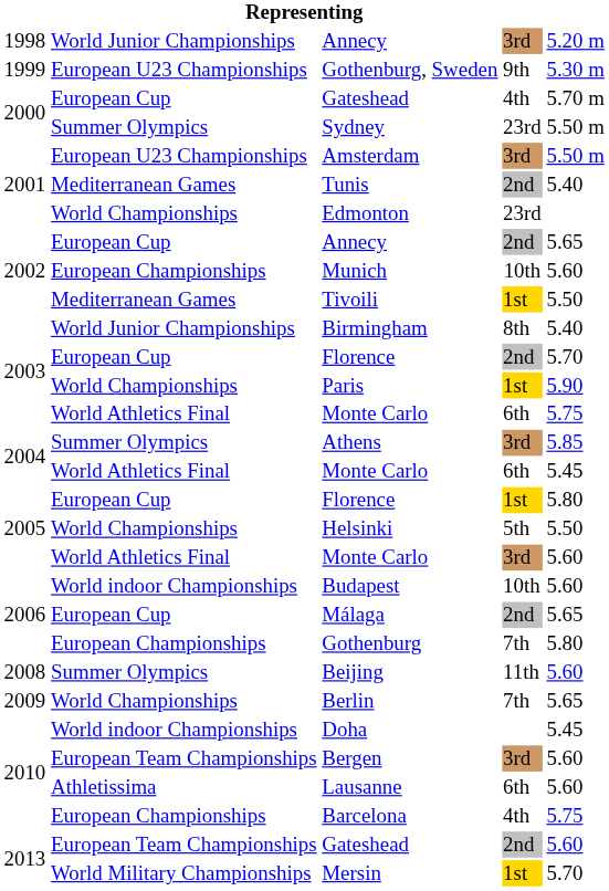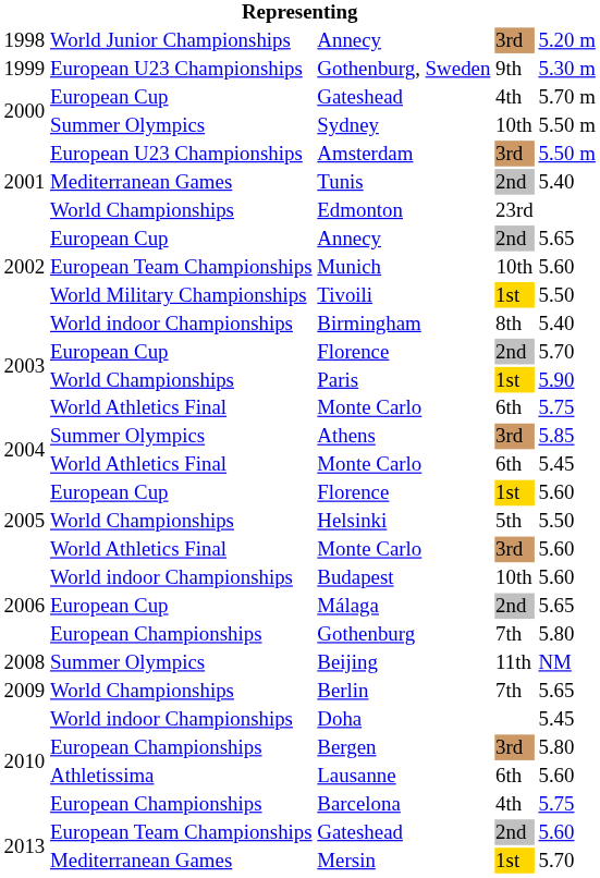 <table>
 <tr>
 <th colspan="6">Representing </th>
 </tr>
 <tr>
 <td>1998</td>
 <td align=left><a href='#'>World Junior Championships</a></td>
 <td align=left> <a href='#'>Annecy</a></td>
 <td bgcolor=cc9966>3rd</td>
 <td><a href='#'>5.20 m</a></td>
 </tr>
 <tr>
 <td>1999</td>
 <td><a href='#'>European U23 Championships</a></td>
 <td><a href='#'>Gothenburg</a>, <a href='#'>Sweden</a></td>
 <td>9th</td>
 <td><a href='#'>5.30 m</a></td>
 </tr>
 <tr>
 <td rowspan=2>2000</td>
 <td align=left><a href='#'>European Cup</a></td>
 <td align=left> <a href='#'>Gateshead</a></td>
 <td>4th</td>
 <td>5.70 m</td>
 </tr>
 <tr>
 <td align=left><a href='#'>Summer Olympics</a></td>
 <td align=left> <a href='#'>Sydney</a></td>
-<td>23rd</td>
+<td>10th</td>
 <td>5.50 m</td>
 </tr>
 <tr>
 <td rowspan=3>2001</td>
 <td align=left><a href='#'>European U23 Championships</a></td>
 <td align=left> <a href='#'>Amsterdam</a></td>
 <td bgcolor=cc9966>3rd</td>
 <td><a href='#'>5.50 m</a></td>
 </tr>
 <tr>
 <td align=left><a href='#'>Mediterranean Games</a></td>
 <td align=left> <a href='#'>Tunis</a></td>
 <td bgcolor=silver>2nd</td>
 <td>5.40 </td>
 </tr>
 <tr>
 <td align=left><a href='#'>World Championships</a></td>
 <td align=left> <a href='#'>Edmonton</a></td>
 <td>23rd</td>
 <td></td>
 </tr>
 <tr>
 <td rowspan=3>2002</td>
 <td align=left><a href='#'>European Cup</a></td>
 <td align=left> <a href='#'>Annecy</a></td>
 <td bgcolor=silver>2nd</td>
 <td>5.65</td>
 </tr>
 <tr>
-<td align=left><a href='#'>European Championships</a></td>
+<td align=left><a href='#'>European Team Championships</a></td>
 <td align=left> <a href='#'>Munich</a></td>
 <td align="center">10th</td>
 <td>5.60</td>
 </tr>
 <tr>
-<td align=left><a href='#'>Mediterranean Games</a></td>
+<td align=left><a href='#'>World Military Championships</a></td>
 <td align=left> <a href='#'>Tivoili</a></td>
 <td bgcolor=gold>1st</td>
 <td>5.50 </td>
 </tr>
 <tr>
 <td rowspan=4>2003</td>
-<td align=left><a href='#'>World Junior Championships</a></td>
+<td align=left><a href='#'>World indoor Championships</a></td>
 <td align=left> <a href='#'>Birmingham</a></td>
 <td>8th</td>
 <td>5.40</td>
 </tr>
 <tr>
 <td align=left><a href='#'>European Cup</a></td>
 <td align=left> <a href='#'>Florence</a></td>
 <td bgcolor=silver>2nd</td>
 <td>5.70</td>
 </tr>
 <tr>
 <td align=left><a href='#'>World Championships</a></td>
 <td align=left> <a href='#'>Paris</a></td>
 <td bgcolor=gold>1st</td>
 <td><a href='#'>5.90</a>  </td>
 </tr>
 <tr>
 <td align=left><a href='#'>World Athletics Final</a></td>
 <td align=left> <a href='#'>Monte Carlo</a></td>
 <td>6th</td>
 <td><a href='#'>5.75</a>  </td>
 </tr>
 <tr>
 <td rowspan=2>2004</td>
 <td align=left><a href='#'>Summer Olympics</a></td>
 <td align=left> <a href='#'>Athens</a></td>
 <td bgcolor=cc9966>3rd</td>
 <td><a href='#'>5.85</a> </td>
 </tr>
 <tr>
 <td align=left><a href='#'>World Athletics Final</a></td>
 <td align=left> <a href='#'>Monte Carlo</a></td>
 <td>6th</td>
 <td>5.45 </td>
 </tr>
 <tr>
 <td rowspan=3>2005</td>
 <td align=left><a href='#'>European Cup</a></td>
 <td align=left> <a href='#'>Florence</a></td>
 <td bgcolor=gold>1st</td>
-<td>5.80</td>
+<td>5.60</td>
 </tr>
 <tr>
 <td align=left><a href='#'>World Championships</a></td>
 <td align=left> <a href='#'>Helsinki</a></td>
 <td>5th</td>
 <td>5.50</td>
 </tr>
 <tr>
 <td align=left><a href='#'>World Athletics Final</a></td>
 <td align=left> <a href='#'>Monte Carlo</a></td>
 <td bgcolor=cc9966>3rd</td>
 <td>5.60</td>
 </tr>
 <tr>
 <td rowspan=3>2006</td>
 <td align=left><a href='#'>World indoor Championships</a></td>
 <td align=left> <a href='#'>Budapest</a></td>
 <td>10th</td>
 <td>5.60</td>
 </tr>
 <tr>
 <td align=left><a href='#'>European Cup</a></td>
 <td align=left> <a href='#'>Málaga</a></td>
 <td bgcolor=silver>2nd</td>
 <td>5.65</td>
 </tr>
 <tr>
 <td align=left><a href='#'>European Championships</a></td>
 <td align=left> <a href='#'>Gothenburg</a></td>
 <td>7th</td>
 <td>5.80</td>
 </tr>
 <tr>
 <td>2008</td>
 <td align=left><a href='#'>Summer Olympics</a></td>
 <td align=left> <a href='#'>Beijing</a></td>
 <td>11th</td>
-<td><a href='#'>5.60</a></td>
+<td><a href='#'>NM</a></td>
 </tr>
 <tr>
 <td>2009</td>
 <td align=left><a href='#'>World Championships</a></td>
 <td align=left> <a href='#'>Berlin</a></td>
 <td>7th</td>
 <td>5.65</td>
 </tr>
 <tr>
 <td rowspan=4>2010</td>
 <td align=left><a href='#'>World indoor Championships</a></td>
 <td align=left> <a href='#'>Doha</a></td>
 <td></td>
 <td>5.45</td>
 </tr>
 <tr>
-<td align=left><a href='#'>European Team Championships</a></td>
+<td align=left><a href='#'>European Championships</a></td>
 <td align=left> <a href='#'>Bergen</a></td>
 <td bgcolor=cc9966>3rd</td>
-<td>5.60</td>
+<td>5.80</td>
 </tr>
 <tr>
 <td align=left><a href='#'>Athletissima</a></td>
 <td align=left> <a href='#'>Lausanne</a></td>
 <td>6th</td>
 <td>5.60</td>
 </tr>
 <tr>
 <td align=left><a href='#'>European Championships</a></td>
 <td align=left> <a href='#'>Barcelona</a></td>
 <td>4th</td>
 <td><a href='#'>5.75</a>  </td>
 </tr>
 <tr>
 <td rowspan=2>2013</td>
 <td align=left><a href='#'>European Team Championships</a></td>
 <td align=left> <a href='#'>Gateshead</a></td>
 <td bgcolor=silver>2nd</td>
 <td><a href='#'>5.60</a></td>
 </tr>
 <tr>
-<td align=left><a href='#'>World Military Championships</a></td>
+<td align=left><a href='#'>Mediterranean Games</a></td>
 <td align=left> <a href='#'>Mersin</a></td>
 <td bgcolor=gold>1st</td>
 <td>5.70  </td>
 </tr>
 </table>
